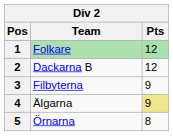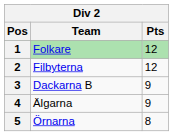 <table class="wikitable">
 <tr>
 <th colspan="3">Div 2</th>
 </tr>
 <tr>
 <th width=20>Pos</th>
 <th width=150>Team</th>
 <th width=30>Pts</th>
 </tr>
 <tr style="background:#ACE1AF;">
 <th>1</th>
 <td><a href='#'>Folkare</a></td>
 <td>12</td>
 </tr>
 <tr>
 <th>2</th>
-<td><a href='#'>Dackarna</a> B</td>
+<td><a href='#'>Filbyterna</a></td>
 <td>12</td>
 </tr>
 <tr>
 <th>3</th>
-<td><a href='#'>Filbyterna</a></td>
+<td><a href='#'>Dackarna</a> B</td>
 <td>9</td>
 </tr>
 <tr>
 <th>4</th>
 <td>Älgarna</td>
-<td style="background: khaki;">9</td>
+<td>9</td>
 </tr>
 <tr>
 <th>5</th>
 <td><a href='#'>Örnarna</a></td>
 <td>8</td>
 </tr>
 </table>
